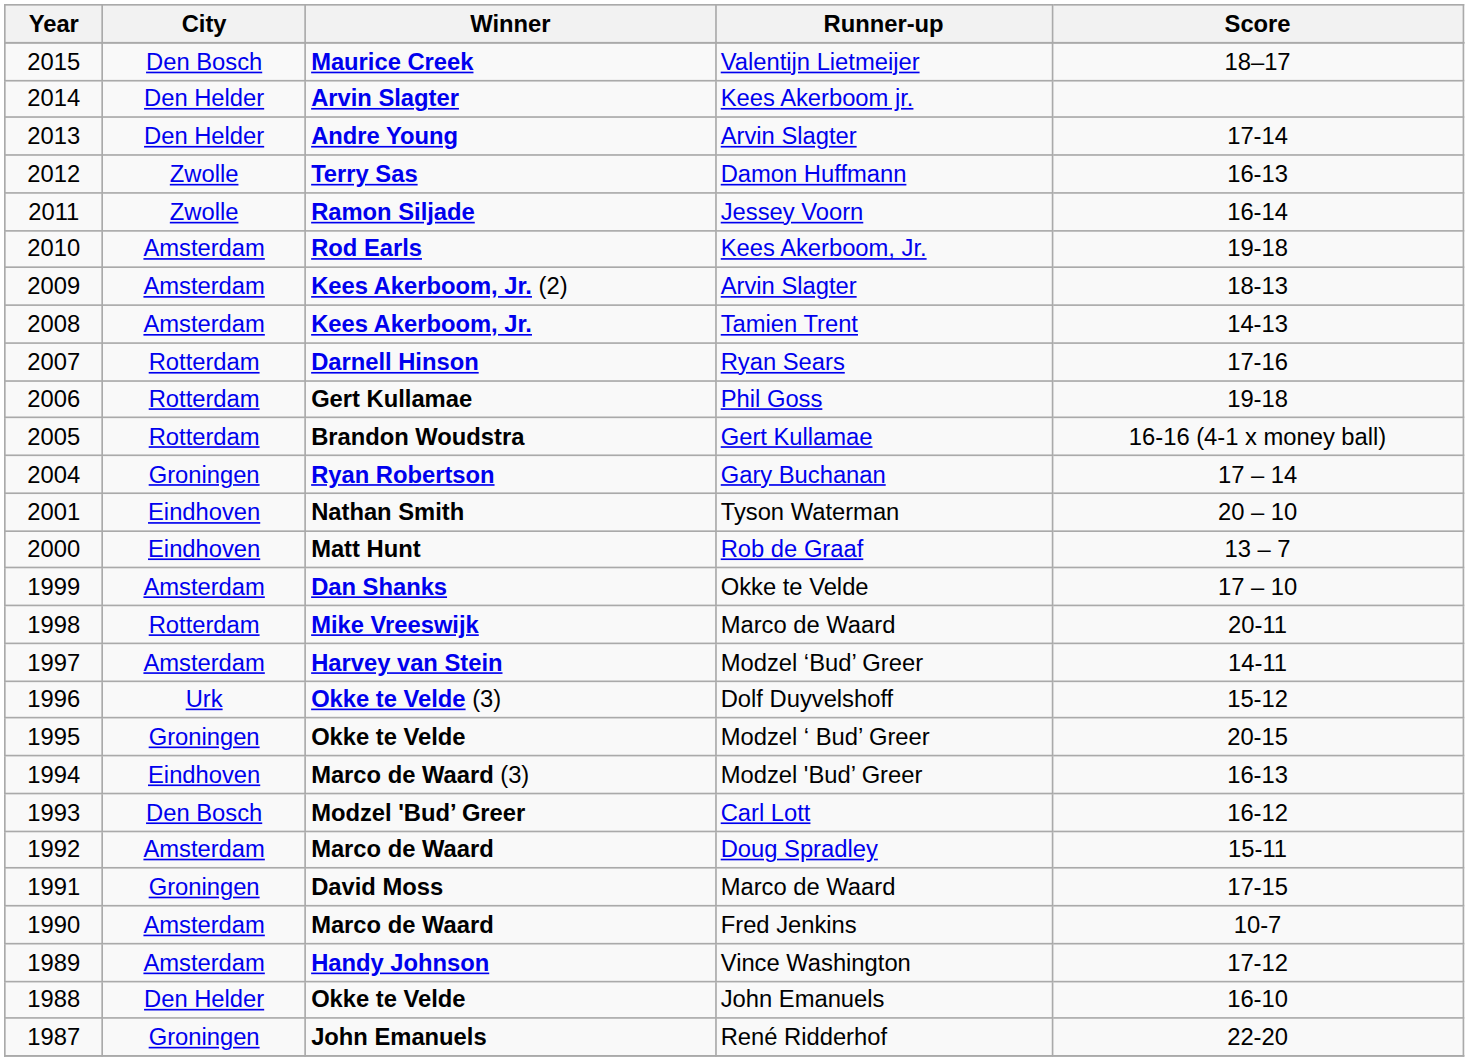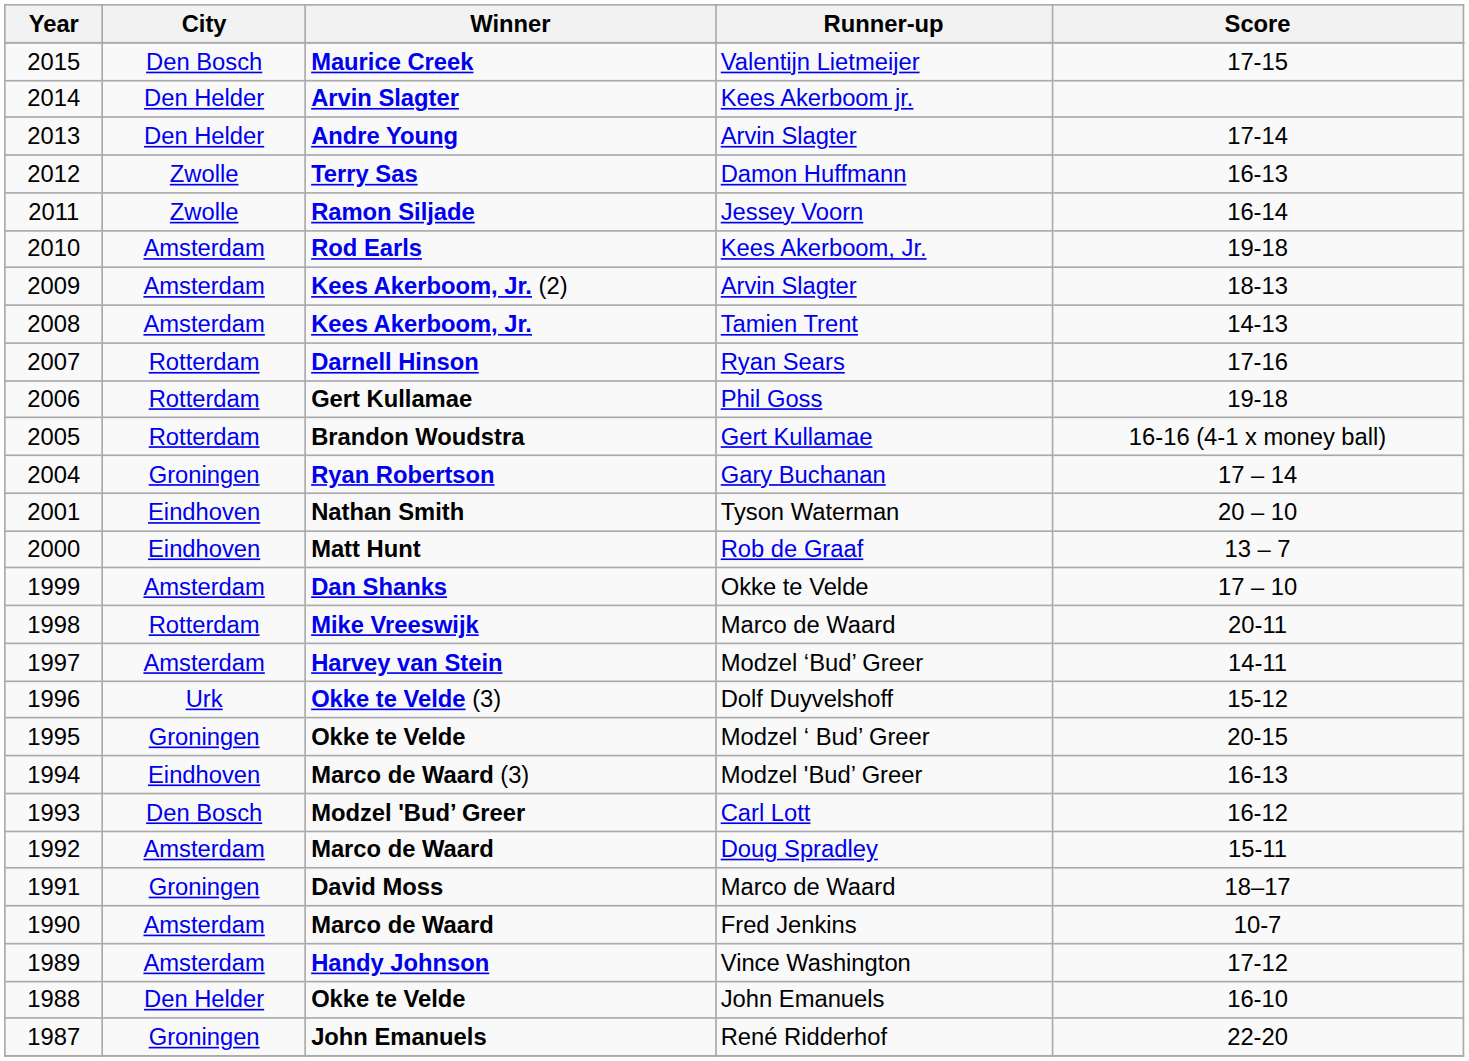 <table class="wikitable sortable" style=" text-align:center; font-size:90%;" width=70%>
 <tr bgcolor=>
 <th>Year</th>
 <th>City</th>
 <th>Winner</th>
 <th>Runner-up</th>
 <th>Score</th>
 </tr>
 <tr>
 </tr>
 <tr>
 <td>2015</td>
 <td><a href='#'>Den Bosch</a></td>
 <td align="left"> <strong><a href='#'>Maurice Creek</a></strong></td>
 <td align="left"> <a href='#'>Valentijn Lietmeijer</a></td>
-<td>18–17</td>
+<td>17-15</td>
 </tr>
 <tr>
 <td>2014</td>
 <td><a href='#'>Den Helder</a></td>
 <td align="left"> <strong><a href='#'>Arvin Slagter</a></strong></td>
 <td align="left"> <a href='#'>Kees Akerboom jr.</a></td>
 <td></td>
 </tr>
 <tr>
 <td>2013</td>
 <td><a href='#'>Den Helder</a></td>
 <td align="left"> <strong><a href='#'>Andre Young</a></strong></td>
 <td align="left"> <a href='#'>Arvin Slagter</a></td>
 <td>17-14</td>
 </tr>
 <tr>
 <td>2012</td>
 <td><a href='#'>Zwolle</a></td>
 <td align="left"> <strong><a href='#'>Terry Sas</a></strong></td>
 <td align="left"> <a href='#'>Damon Huffmann</a></td>
 <td>16-13</td>
 </tr>
 <tr>
 <td>2011</td>
 <td><a href='#'>Zwolle</a></td>
 <td align="left"> <strong><a href='#'>Ramon Siljade</a></strong></td>
 <td align="left"> <a href='#'>Jessey Voorn</a></td>
 <td>16-14</td>
 </tr>
 <tr>
 <td>2010</td>
 <td><a href='#'>Amsterdam</a></td>
 <td align="left"> <strong><a href='#'>Rod Earls</a></strong></td>
 <td align="left"> <a href='#'>Kees Akerboom, Jr.</a></td>
 <td>19-18</td>
 </tr>
 <tr>
 <td>2009</td>
 <td><a href='#'>Amsterdam</a></td>
 <td align="left"> <strong><a href='#'>Kees Akerboom, Jr.</a></strong> (2)</td>
 <td align="left"> <a href='#'>Arvin Slagter</a></td>
 <td>18-13</td>
 </tr>
 <tr>
 <td>2008</td>
 <td><a href='#'>Amsterdam</a></td>
 <td align="left"> <strong><a href='#'>Kees Akerboom, Jr.</a></strong></td>
 <td align="left"> <a href='#'>Tamien Trent</a></td>
 <td>14-13</td>
 </tr>
 <tr>
 <td>2007</td>
 <td><a href='#'>Rotterdam</a></td>
 <td align="left"> <strong><a href='#'>Darnell Hinson</a></strong></td>
 <td align="left"> <a href='#'>Ryan Sears</a></td>
 <td>17-16</td>
 </tr>
 <tr>
 <td>2006</td>
 <td><a href='#'>Rotterdam</a></td>
 <td align="left"> <strong>Gert Kullamae</strong></td>
 <td align="left"> <a href='#'>Phil Goss</a></td>
 <td>19-18</td>
 </tr>
 <tr>
 <td>2005</td>
 <td><a href='#'>Rotterdam</a></td>
 <td align="left"> <strong>Brandon Woudstra</strong></td>
 <td align="left"> <a href='#'>Gert Kullamae</a></td>
 <td>16-16 (4-1 x money ball)</td>
 </tr>
 <tr>
 <td>2004</td>
 <td><a href='#'>Groningen</a></td>
 <td align="left"> <strong><a href='#'>Ryan Robertson</a></strong></td>
 <td align="left"> <a href='#'>Gary Buchanan</a></td>
 <td>17 – 14</td>
 </tr>
 <tr>
 <td>2001</td>
 <td><a href='#'>Eindhoven</a></td>
 <td align="left"> <strong>Nathan Smith</strong></td>
 <td align="left"> Tyson Waterman</td>
 <td>20 – 10</td>
 </tr>
 <tr>
 <td>2000</td>
 <td><a href='#'>Eindhoven</a></td>
 <td align="left"> <strong>Matt Hunt</strong></td>
 <td align="left"> <a href='#'>Rob de Graaf</a></td>
 <td>13 – 7</td>
 </tr>
 <tr>
 <td>1999</td>
 <td><a href='#'>Amsterdam</a></td>
 <td align="left"> <strong><a href='#'>Dan Shanks</a></strong></td>
 <td align="left"> Okke te Velde</td>
 <td>17 – 10</td>
 </tr>
 <tr>
 <td>1998</td>
 <td><a href='#'>Rotterdam</a></td>
 <td align="left"> <strong><a href='#'>Mike Vreeswijk</a></strong></td>
 <td align="left"> Marco de Waard</td>
 <td>20-11</td>
 </tr>
 <tr>
 <td>1997</td>
 <td><a href='#'>Amsterdam</a></td>
 <td align="left"> <strong><a href='#'>Harvey van Stein</a></strong></td>
 <td align="left"> Modzel ‘Bud’ Greer</td>
 <td>14-11</td>
 </tr>
 <tr>
 <td>1996</td>
 <td><a href='#'>Urk</a></td>
 <td align="left"> <strong><a href='#'>Okke te Velde</a></strong> (3)</td>
 <td align="left"> Dolf Duyvelshoff</td>
 <td>15-12</td>
 </tr>
 <tr>
 <td>1995</td>
 <td><a href='#'>Groningen</a></td>
 <td align="left"> <strong>Okke te Velde</strong></td>
 <td align="left"> Modzel ‘ Bud’ Greer</td>
 <td>20-15</td>
 </tr>
 <tr>
 <td>1994</td>
 <td><a href='#'>Eindhoven</a></td>
 <td align="left"> <strong>Marco de Waard</strong> (3)</td>
 <td align="left"> Modzel 'Bud’ Greer</td>
 <td>16-13</td>
 </tr>
 <tr>
 <td>1993</td>
 <td><a href='#'>Den Bosch</a></td>
 <td align="left"> <strong>Modzel 'Bud’ Greer</strong></td>
 <td align="left"> <a href='#'>Carl Lott</a></td>
 <td>16-12</td>
 </tr>
 <tr>
 <td>1992</td>
 <td><a href='#'>Amsterdam</a></td>
 <td align="left"> <strong>Marco de Waard</strong></td>
 <td align="left"> <a href='#'>Doug Spradley</a></td>
 <td>15-11</td>
 </tr>
 <tr>
 <td>1991</td>
 <td><a href='#'>Groningen</a></td>
 <td align="left"> <strong>David Moss</strong></td>
 <td align="left"> Marco de Waard</td>
-<td>17-15</td>
+<td>18–17</td>
 </tr>
 <tr>
 <td>1990</td>
 <td><a href='#'>Amsterdam</a></td>
 <td align="left"> <strong>Marco de Waard</strong></td>
 <td align="left"> Fred Jenkins</td>
 <td>10-7</td>
 </tr>
 <tr>
 <td>1989</td>
 <td><a href='#'>Amsterdam</a></td>
 <td align="left"> <strong><a href='#'>Handy Johnson</a></strong></td>
 <td align="left"> Vince Washington</td>
 <td>17-12</td>
 </tr>
 <tr>
 <td>1988</td>
 <td><a href='#'>Den Helder</a></td>
 <td align="left"> <strong>Okke te Velde</strong></td>
 <td align="left"> John Emanuels</td>
 <td>16-10</td>
 </tr>
 <tr>
 <td>1987</td>
 <td><a href='#'>Groningen</a></td>
 <td align="left"> <strong>John Emanuels</strong></td>
 <td align="left"> René Ridderhof</td>
 <td>22-20</td>
 </tr>
 <tr>
 </tr>
 </table>
